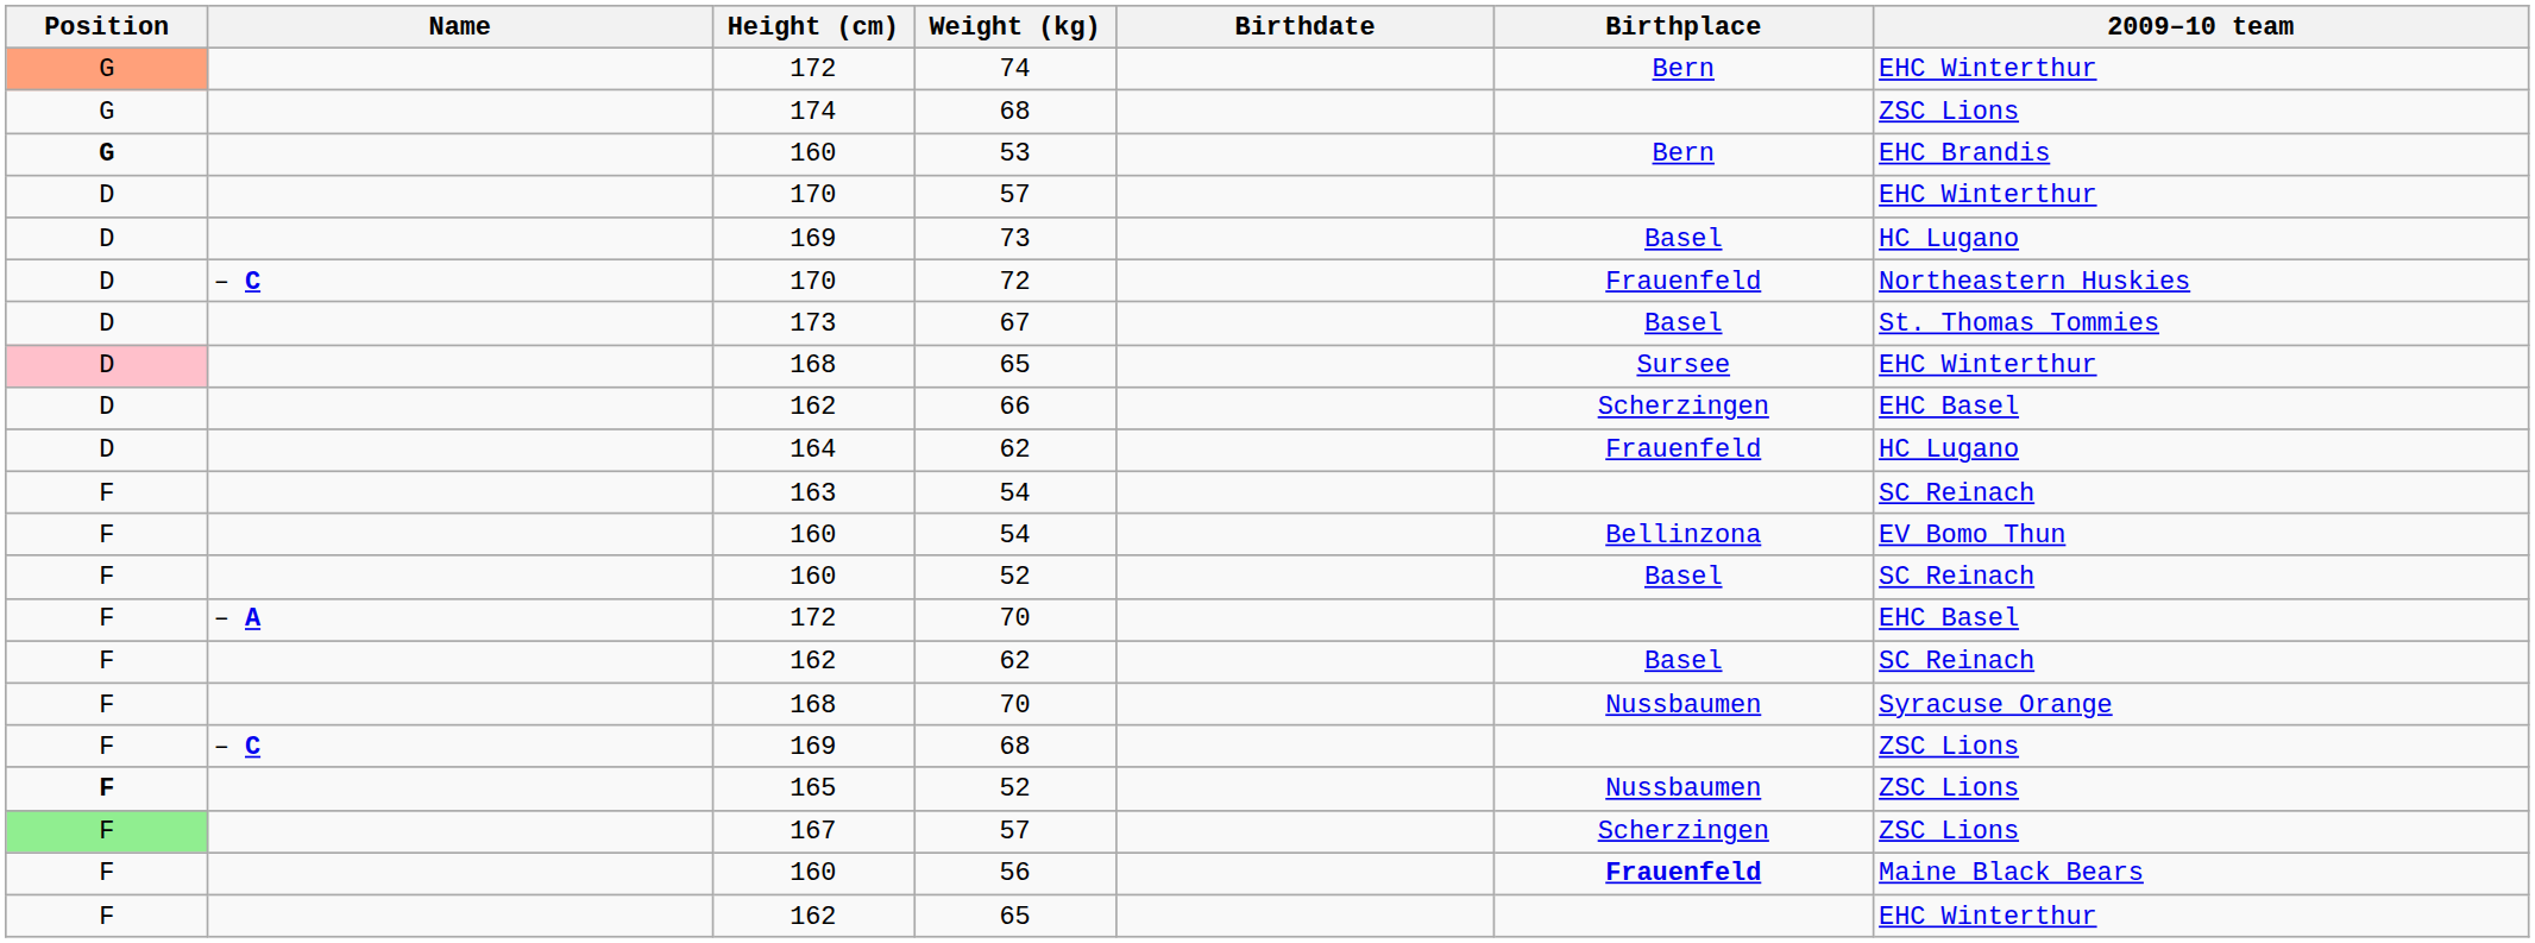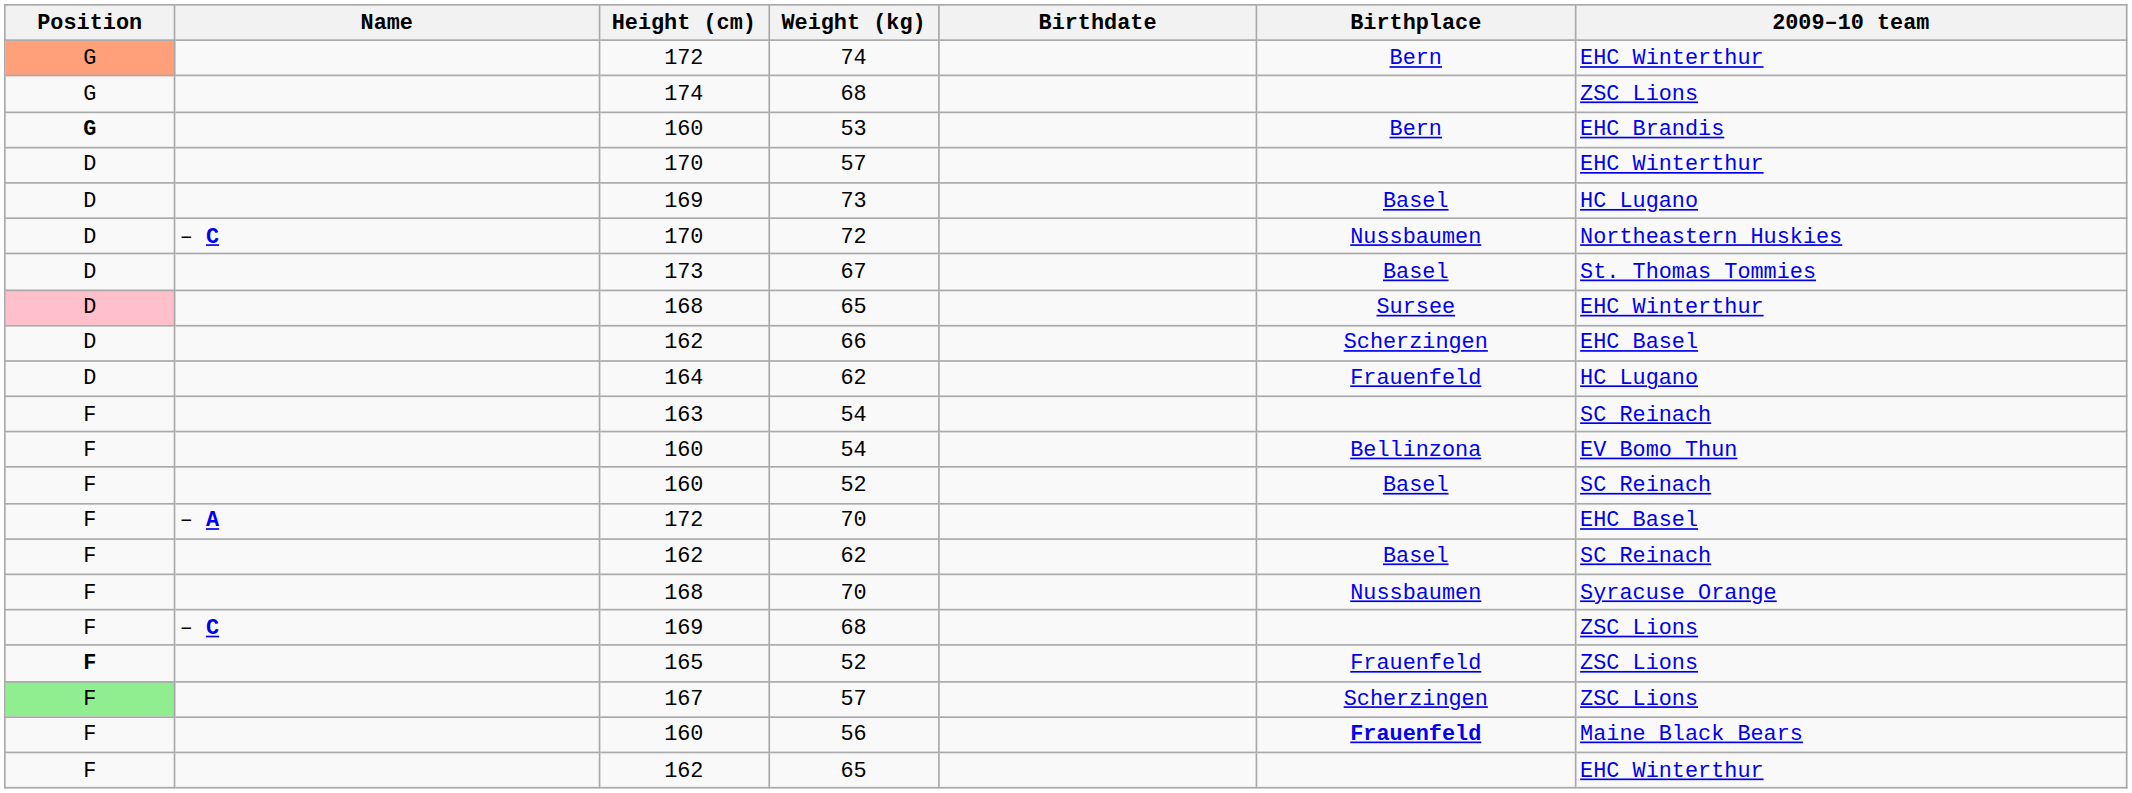 <table class="wikitable sortable" style="width:100%;text-align:center;">
 <tr>
 <th width="08%">Position</th>
 <th width="20%">Name</th>
 <th width="08%">Height (cm)</th>
 <th width="08%">Weight (kg)</th>
 <th width="15%">Birthdate</th>
 <th width="15%">Birthplace</th>
 <th width="30%">2009–10 team</th>
 </tr>
 <tr>
 <td style="background: lightsalmon;">G</td>
 <td style="text-align:left;"></td>
 <td>172</td>
 <td>74</td>
 <td style="text-align:right;"></td>
 <td><a href='#'>Bern</a></td>
 <td style="text-align:left;"><a href='#'>EHC Winterthur</a></td>
 </tr>
 <tr>
 <td>G</td>
 <td style="text-align:left;"></td>
 <td>174</td>
 <td>68</td>
 <td style="text-align:right;"></td>
 <td></td>
 <td style="text-align:left;"><a href='#'>ZSC Lions</a></td>
 </tr>
 <tr>
 <td><strong>G</strong></td>
 <td style="text-align:left;"></td>
 <td>160</td>
 <td>53</td>
 <td style="text-align:right;"></td>
 <td><a href='#'>Bern</a></td>
 <td style="text-align:left;"><a href='#'>EHC Brandis</a></td>
 </tr>
 <tr>
 <td>D</td>
 <td style="text-align:left;"></td>
 <td>170</td>
 <td>57</td>
 <td style="text-align:right;"></td>
 <td></td>
 <td style="text-align:left;"><a href='#'>EHC Winterthur</a></td>
 </tr>
 <tr>
 <td>D</td>
 <td style="text-align:left;"></td>
 <td>169</td>
 <td>73</td>
 <td style="text-align:right;"></td>
 <td><a href='#'>Basel</a></td>
 <td style="text-align:left;"><a href='#'>HC Lugano</a></td>
 </tr>
 <tr>
 <td>D</td>
 <td style="text-align:left;"> – <strong><a href='#'>C</a></strong></td>
 <td>170</td>
 <td>72</td>
 <td style="text-align:right;"></td>
-<td><a href='#'>Frauenfeld</a></td>
+<td><a href='#'>Nussbaumen</a></td>
 <td style="text-align:left;"><a href='#'>Northeastern Huskies</a></td>
 </tr>
 <tr>
 <td>D</td>
 <td style="text-align:left;"></td>
 <td>173</td>
 <td>67</td>
 <td style="text-align:right;"></td>
 <td><a href='#'>Basel</a></td>
 <td style="text-align:left;"><a href='#'>St. Thomas Tommies</a></td>
 </tr>
 <tr>
 <td style="background: pink;">D</td>
 <td style="text-align:left;"></td>
 <td>168</td>
 <td>65</td>
 <td style="text-align:right;"></td>
 <td><a href='#'>Sursee</a></td>
 <td style="text-align:left;"><a href='#'>EHC Winterthur</a></td>
 </tr>
 <tr>
 <td>D</td>
 <td style="text-align:left;"></td>
 <td>162</td>
 <td>66</td>
 <td style="text-align:right;"></td>
 <td><a href='#'>Scherzingen</a></td>
 <td style="text-align:left;"><a href='#'>EHC Basel</a></td>
 </tr>
 <tr>
 <td>D</td>
 <td style="text-align:left;"></td>
 <td>164</td>
 <td>62</td>
 <td style="text-align:right;"></td>
 <td><a href='#'>Frauenfeld</a></td>
 <td style="text-align:left;"><a href='#'>HC Lugano</a></td>
 </tr>
 <tr>
 <td>F</td>
 <td style="text-align:left;"></td>
 <td>163</td>
 <td>54</td>
 <td style="text-align:right;"></td>
 <td></td>
 <td style="text-align:left;"><a href='#'>SC Reinach</a></td>
 </tr>
 <tr>
 <td>F</td>
 <td style="text-align:left;"></td>
 <td>160</td>
 <td>54</td>
 <td style="text-align:right;"></td>
 <td><a href='#'>Bellinzona</a></td>
 <td style="text-align:left;"><a href='#'>EV Bomo Thun</a></td>
 </tr>
 <tr>
 <td>F</td>
 <td style="text-align:left;"></td>
 <td>160</td>
 <td>52</td>
 <td style="text-align:right;"></td>
 <td><a href='#'>Basel</a></td>
 <td style="text-align:left;"><a href='#'>SC Reinach</a></td>
 </tr>
 <tr>
 <td>F</td>
 <td style="text-align:left;"> – <strong><a href='#'>A</a></strong></td>
 <td>172</td>
 <td>70</td>
 <td style="text-align:right;"></td>
 <td></td>
 <td style="text-align:left;"><a href='#'>EHC Basel</a></td>
 </tr>
 <tr>
 <td>F</td>
 <td style="text-align:left;"></td>
 <td>162</td>
 <td>62</td>
 <td style="text-align:right;"></td>
 <td><a href='#'>Basel</a></td>
 <td style="text-align:left;"><a href='#'>SC Reinach</a></td>
 </tr>
 <tr>
 <td>F</td>
 <td style="text-align:left;"></td>
 <td>168</td>
 <td>70</td>
 <td style="text-align:right;"></td>
 <td><a href='#'>Nussbaumen</a></td>
 <td style="text-align:left;"><a href='#'>Syracuse Orange</a></td>
 </tr>
 <tr>
 <td>F</td>
 <td style="text-align:left;"> – <strong><a href='#'>C</a></strong></td>
 <td>169</td>
 <td>68</td>
 <td style="text-align:right;"></td>
 <td></td>
 <td style="text-align:left;"><a href='#'>ZSC Lions</a></td>
 </tr>
 <tr>
 <td><strong>F</strong></td>
 <td style="text-align:left;"></td>
 <td>165</td>
 <td>52</td>
 <td style="text-align:right;"></td>
-<td><a href='#'>Nussbaumen</a></td>
+<td><a href='#'>Frauenfeld</a></td>
 <td style="text-align:left;"><a href='#'>ZSC Lions</a></td>
 </tr>
 <tr>
 <td style="background: lightgreen;">F</td>
 <td style="text-align:left;"></td>
 <td>167</td>
 <td>57</td>
 <td style="text-align:right;"></td>
 <td><a href='#'>Scherzingen</a></td>
 <td style="text-align:left;"><a href='#'>ZSC Lions</a></td>
 </tr>
 <tr>
 <td>F</td>
 <td style="text-align:left;"></td>
 <td>160</td>
 <td>56</td>
 <td style="text-align:right;"></td>
 <td><strong><a href='#'>Frauenfeld</a></strong></td>
 <td style="text-align:left;"><a href='#'>Maine Black Bears</a></td>
 </tr>
 <tr>
 <td>F</td>
 <td style="text-align:left;"></td>
 <td>162</td>
 <td>65</td>
 <td style="text-align:right;"></td>
 <td></td>
 <td style="text-align:left;"><a href='#'>EHC Winterthur</a></td>
 </tr>
 </table>
